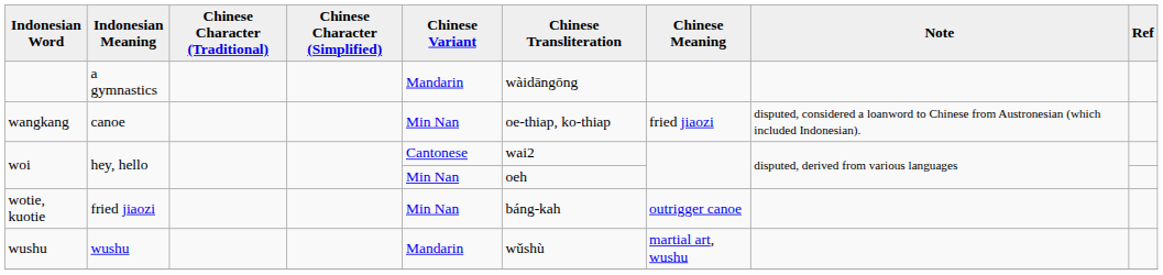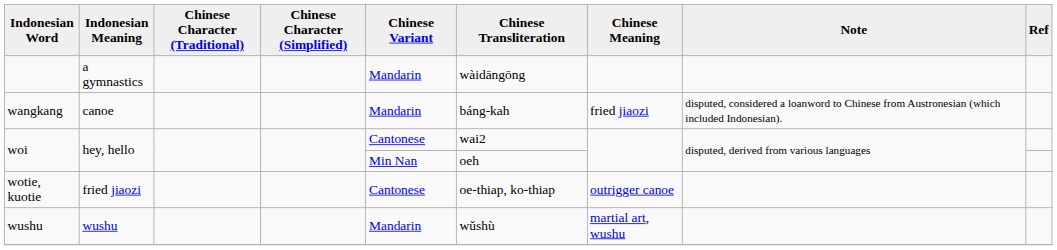 <table class="wikitable">
 <tr>
 <th style="background:#efefef;">Indonesian <br>Word</th>
 <th style="background:#efefef;">Indonesian <br>Meaning</th>
 <th style="background:#efefef;">Chinese Character <br><a href='#'>(Traditional)</a></th>
 <th style="background:#efefef;">Chinese Character <br><a href='#'>(Simplified)</a></th>
 <th style="background:#efefef;">Chinese <a href='#'>Variant</a></th>
 <th style="background:#efefef;">Chinese Transliteration</th>
 <th style="background:#efefef;">Chinese Meaning</th>
 <th style="background:#efefef;">Note</th>
 <th style="background:#efefef;">Ref</th>
 </tr>
 <tr>
 <td></td>
 <td>a gymnastics</td>
 <td></td>
 <td></td>
 <td><a href='#'>Mandarin</a></td>
 <td>wàidāngōng</td>
 <td></td>
 <td></td>
 <td></td>
 </tr>
 <tr>
 <td>wangkang</td>
 <td>canoe</td>
 <td></td>
 <td></td>
-<td><a href='#'>Min Nan</a></td>
-<td>oe-thiap, ko-thiap</td>
+<td><a href='#'>Mandarin</a></td>
+<td>báng-kah</td>
 <td>fried <a href='#'>jiaozi</a></td>
 <td><small>disputed, considered a loanword to Chinese from Austronesian (which included Indonesian).</small></td>
 <td></td>
 </tr>
 <tr>
 <td rowspan="2">woi</td>
 <td rowspan="2">hey, hello</td>
 <td rowspan="2"></td>
 <td rowspan="2"></td>
 <td><a href='#'>Cantonese</a></td>
 <td>wai2</td>
 <td rowspan="2"></td>
 <td rowspan="2"><small>disputed, derived from various languages</small></td>
 <td></td>
 </tr>
 <tr>
 <td><a href='#'>Min Nan</a></td>
 <td>oeh</td>
 <td></td>
 </tr>
 <tr>
 <td>wotie, kuotie</td>
 <td>fried <a href='#'>jiaozi</a></td>
 <td></td>
 <td></td>
-<td><a href='#'>Min Nan</a></td>
-<td>báng-kah</td>
+<td><a href='#'>Cantonese</a></td>
+<td>oe-thiap, ko-thiap</td>
 <td><a href='#'>outrigger canoe</a></td>
 <td></td>
 <td></td>
 </tr>
 <tr>
 <td>wushu</td>
 <td><a href='#'>wushu</a></td>
 <td></td>
 <td></td>
 <td><a href='#'>Mandarin</a></td>
 <td>wǔshù</td>
 <td><a href='#'>martial art</a>, <a href='#'>wushu</a></td>
 <td></td>
 <td></td>
 </tr>
 <tr>
 </tr>
 </table>
